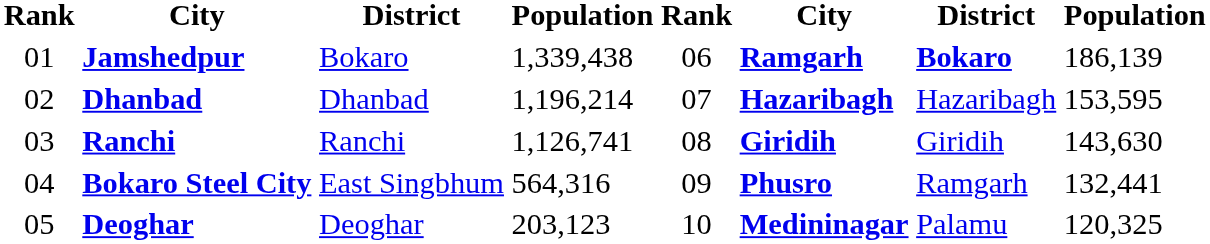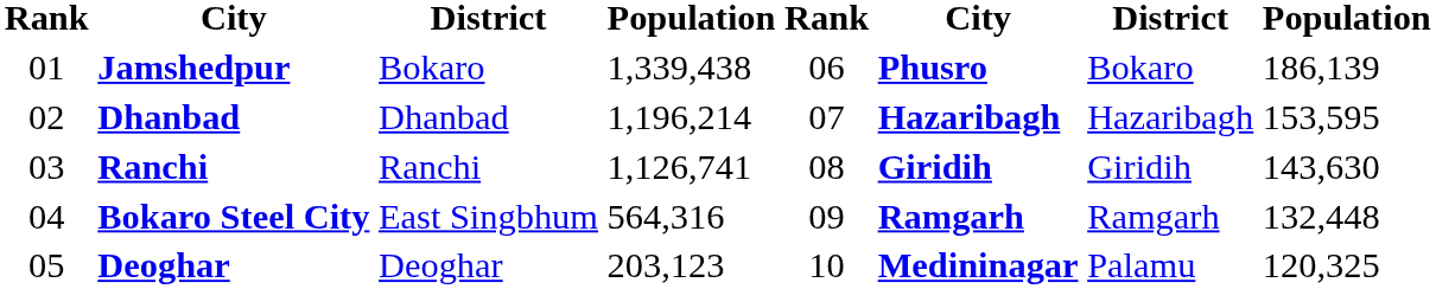 <table ->
 <tr>
 <th>Rank</th>
 <th>City</th>
 <th>District</th>
 <th>Population</th>
 <th>Rank</th>
 <th>City</th>
 <th>District</th>
 <th>Population</th>
 <th rowspan="11"><br> </th>
 </tr>
 <tr>
 <td align="center">01</td>
 <td align="left"><strong><a href='#'>Jamshedpur</a></strong></td>
 <td><a href='#'>Bokaro</a></td>
 <td>1,339,438</td>
 <td align="center">06</td>
-<td align="left"><strong><a href='#'>Ramgarh</a></strong></td>
-<td><strong><a href='#'>Bokaro</a></strong></td>
+<td align="left"><strong><a href='#'>Phusro</a></strong></td>
+<td><a href='#'>Bokaro</a></td>
 <td>186,139</td>
 </tr>
 <tr>
 <td align="center">02</td>
 <td align="left"><strong><a href='#'>Dhanbad</a></strong></td>
 <td><a href='#'>Dhanbad</a></td>
 <td>1,196,214</td>
 <td align="center">07</td>
 <td align="left"><strong><a href='#'>Hazaribagh</a></strong></td>
 <td><a href='#'>Hazaribagh</a></td>
 <td>153,595</td>
 </tr>
 <tr>
 <td align="center">03</td>
 <td align="left"><strong><a href='#'>Ranchi</a></strong></td>
 <td><a href='#'>Ranchi</a></td>
 <td>1,126,741</td>
 <td align="center">08</td>
 <td align="left"><strong><a href='#'>Giridih</a></strong></td>
 <td><a href='#'>Giridih</a></td>
 <td>143,630</td>
 </tr>
 <tr>
 <td align="center">04</td>
 <td align="left"><strong><a href='#'>Bokaro Steel City</a></strong></td>
 <td><a href='#'>East Singbhum</a></td>
 <td>564,316</td>
 <td align="center">09</td>
-<td align="left"><strong><a href='#'>Phusro</a></strong></td>
+<td align="left"><strong><a href='#'>Ramgarh</a></strong></td>
 <td><a href='#'>Ramgarh</a></td>
-<td>132,441</td>
+<td>132,448</td>
 </tr>
 <tr>
 <td align="center">05</td>
 <td align="left"><strong><a href='#'>Deoghar</a></strong></td>
 <td><a href='#'>Deoghar</a></td>
 <td>203,123</td>
 <td align="center">10</td>
 <td align="left"><strong><a href='#'>Medininagar</a></strong></td>
 <td><a href='#'>Palamu</a></td>
 <td>120,325</td>
 </tr>
 </table>
